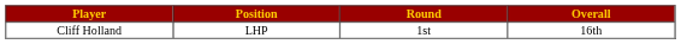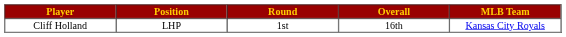 <table cellpadding="1" border="1" cellspacing="0" style="width:70%;">
 <tr>
 <th style="background:#990000; width:20%;color:#FFCC00;">Player</th>
 <th style="background:#990000; width:20%;color:#FFCC00;">Position</th>
 <th style="background:#990000; width:20%;color:#FFCC00;">Round</th>
 <th style="background:#990000; width:20%;color:#FFCC00;">Overall</th>
+<th style="background:#990000; width:20%;color:#FFCC00;">MLB Team</th>
 </tr>
 <tr style="text-align:center;">
 <td>Cliff Holland</td>
 <td>LHP</td>
 <td>1st</td>
 <td>16th</td>
+<td><a href='#'>Kansas City Royals</a></td>
 </tr>
 </table>
